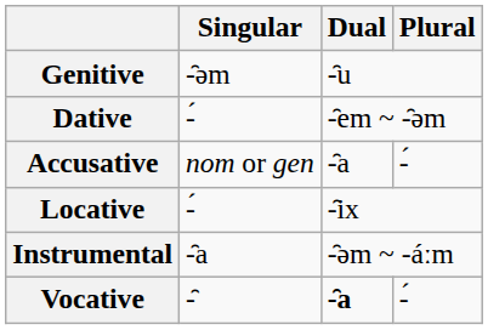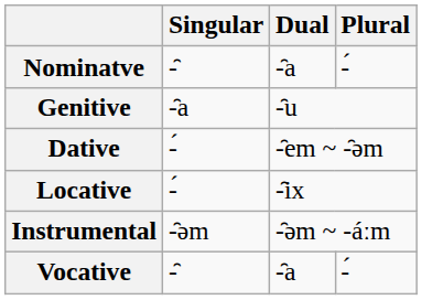 <table class="wikitable">
 <tr>
 <th></th>
 <th>Singular</th>
 <th>Dual</th>
 <th>Plural</th>
 </tr>
 <tr>
+<th>Nominatve</th>
+<td>-̑</td>
+<td>-̑a</td>
+<td>-́</td>
+</tr>
+<tr>
 <th>Genitive</th>
-<td>-̑əm</td>
+<td>-̑a</td>
 <td colspan="2">-̑u</td>
 </tr>
 <tr>
 <th>Dative</th>
 <td>-́</td>
 <td colspan="2">-̑em ~ -̑əm</td>
 </tr>
 <tr>
-<th>Accusative</th>
-<td><em>nom</em> or <em>gen</em></td>
-<td>-̑a</td>
-<td>-́</td>
-</tr>
-<tr>
 <th>Locative</th>
 <td>-́</td>
 <td colspan="2">-̑ix</td>
 </tr>
 <tr>
 <th>Instrumental</th>
-<td>-̑a</td>
+<td>-̑əm</td>
 <td colspan="2">-̑əm ~ -áːm</td>
 </tr>
 <tr>
 <th>Vocative</th>
 <td>-̑</td>
-<td><strong>-̑a</strong></td>
+<td>-̑a</td>
 <td>-́</td>
 </tr>
 </table>
